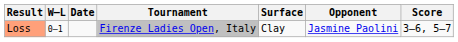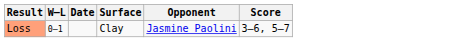 <table class="wikitable nowrap">
 <tr>
 <th>Result</th>
 <th class="unsortable">W–L</th>
 <th>Date</th>
-<th>Tournament</th>
 <th>Surface</th>
 <th>Opponent</th>
 <th class="unsortable">Score</th>
 </tr>
 <tr>
 <td style="background:#ffa07a;">Loss</td>
 <td><small>0–1</small></td>
 <td><a href='#'></a></td>
-<td bgcolor=silver><a href='#'>Firenze Ladies Open</a>, Italy</td>
 <td>Clay</td>
 <td> <a href='#'>Jasmine Paolini</a></td>
 <td>3–6, 5–7</td>
 </tr>
 </table>
